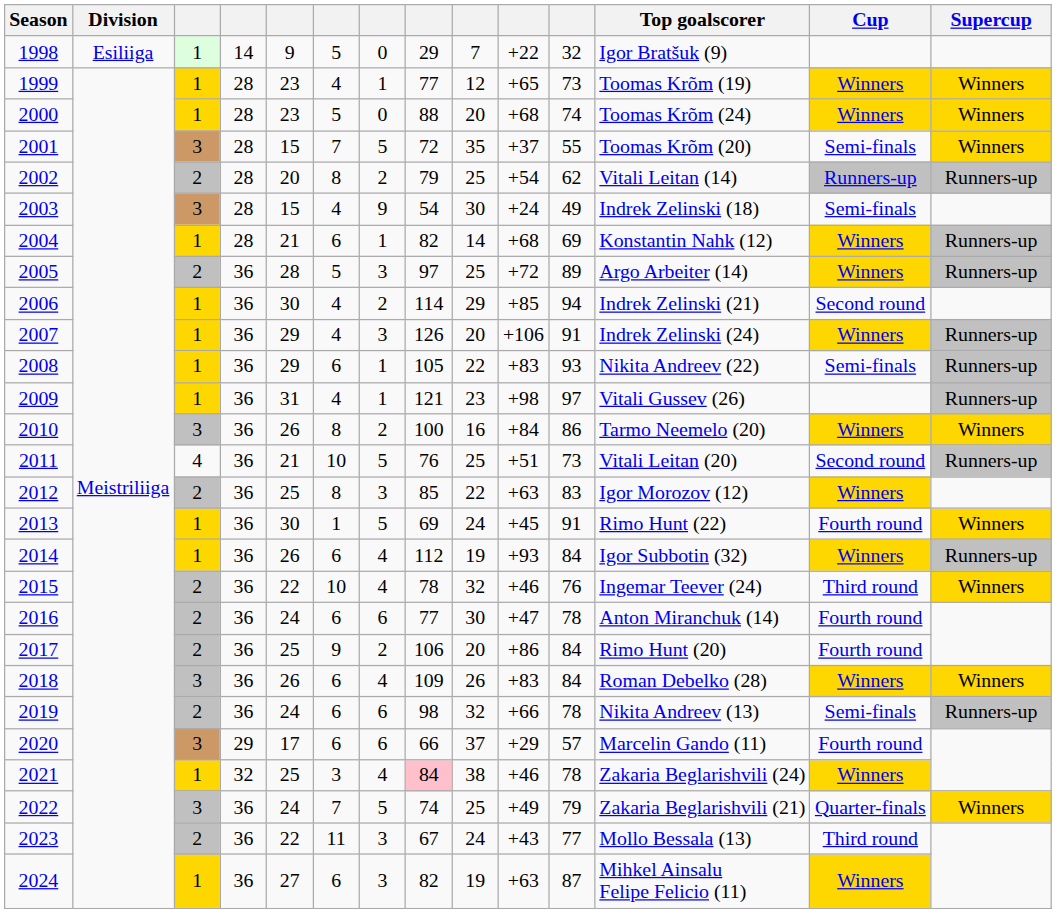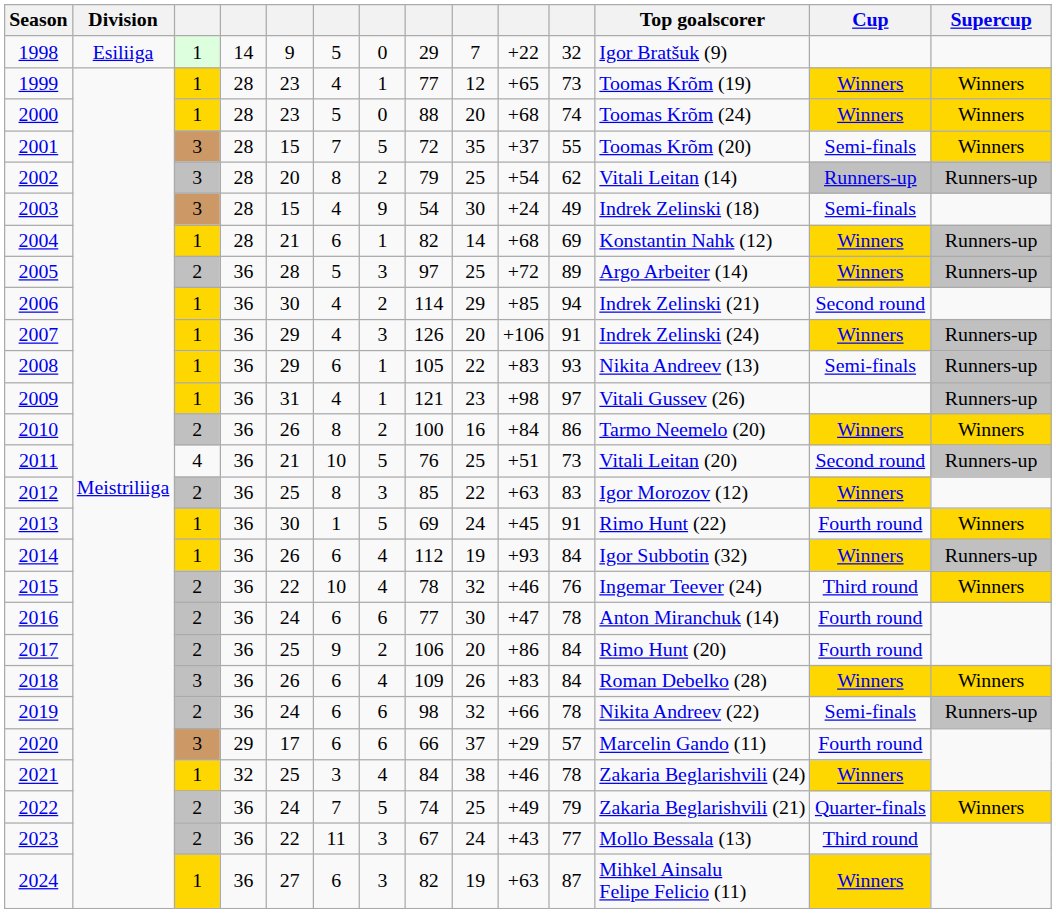 <table class="wikitable collapsible collapsed">
 <tr>
 <th>Season</th>
 <th>Division</th>
 <th width=30px></th>
 <th width=30px></th>
 <th width=30px></th>
 <th width=30px></th>
 <th width=30px></th>
 <th width=30px></th>
 <th width=30px></th>
 <th width=30px></th>
 <th width=30px></th>
 <th>Top goalscorer</th>
 <th width=90px><a href='#'>Cup</a></th>
 <th width=90px><a href='#'>Supercup</a></th>
 </tr>
 <tr align=center>
 <td><a href='#'>1998</a></td>
 <td><a href='#'>Esiliiga</a></td>
 <td style="background:#DDFFDD;">1</td>
 <td>14</td>
 <td>9</td>
 <td>5</td>
 <td>0</td>
 <td>29</td>
 <td>7</td>
 <td>+22</td>
 <td>32</td>
 <td align=left> <a href='#'>Igor Bratšuk</a> (9)</td>
 <td></td>
 <td></td>
 </tr>
 <tr align=center>
 <td><a href='#'>1999</a></td>
 <td rowspan=26><a href='#'>Meistriliiga</a></td>
 <td bgcolor=gold>1</td>
 <td>28</td>
 <td>23</td>
 <td>4</td>
 <td>1</td>
 <td>77</td>
 <td>12</td>
 <td>+65</td>
 <td>73</td>
 <td align=left> <a href='#'>Toomas Krõm</a> (19)</td>
 <td bgcolor=gold><a href='#'>Winners</a></td>
 <td bgcolor=gold>Winners</td>
 </tr>
 <tr align=center>
 <td><a href='#'>2000</a></td>
 <td bgcolor=gold>1</td>
 <td>28</td>
 <td>23</td>
 <td>5</td>
 <td>0</td>
 <td>88</td>
 <td>20</td>
 <td>+68</td>
 <td>74</td>
 <td align=left> <a href='#'>Toomas Krõm</a> (24)</td>
 <td bgcolor=gold><a href='#'>Winners</a></td>
 <td bgcolor=gold>Winners</td>
 </tr>
 <tr align=center>
 <td><a href='#'>2001</a></td>
 <td bgcolor=#CC9966>3</td>
 <td>28</td>
 <td>15</td>
 <td>7</td>
 <td>5</td>
 <td>72</td>
 <td>35</td>
 <td>+37</td>
 <td>55</td>
 <td align=left> <a href='#'>Toomas Krõm</a> (20)</td>
 <td><a href='#'>Semi-finals</a></td>
 <td bgcolor=gold>Winners</td>
 </tr>
 <tr align=center>
 <td><a href='#'>2002</a></td>
-<td bgcolor=silver>2</td>
+<td bgcolor=silver>3</td>
 <td>28</td>
 <td>20</td>
 <td>8</td>
 <td>2</td>
 <td>79</td>
 <td>25</td>
 <td>+54</td>
 <td>62</td>
 <td align=left> <a href='#'>Vitali Leitan</a> (14)</td>
 <td bgcolor=silver><a href='#'>Runners-up</a></td>
 <td bgcolor=silver>Runners-up</td>
 </tr>
 <tr align=center>
 <td><a href='#'>2003</a></td>
 <td bgcolor=#CC9966>3</td>
 <td>28</td>
 <td>15</td>
 <td>4</td>
 <td>9</td>
 <td>54</td>
 <td>30</td>
 <td>+24</td>
 <td>49</td>
 <td align=left> <a href='#'>Indrek Zelinski</a> (18)</td>
 <td><a href='#'>Semi-finals</a></td>
 <td></td>
 </tr>
 <tr align=center>
 <td><a href='#'>2004</a></td>
 <td bgcolor=gold>1</td>
 <td>28</td>
 <td>21</td>
 <td>6</td>
 <td>1</td>
 <td>82</td>
 <td>14</td>
 <td>+68</td>
 <td>69</td>
 <td align=left> <a href='#'>Konstantin Nahk</a> (12)</td>
 <td bgcolor=gold><a href='#'>Winners</a></td>
 <td bgcolor=silver>Runners-up</td>
 </tr>
 <tr align=center>
 <td><a href='#'>2005</a></td>
 <td bgcolor=silver>2</td>
 <td>36</td>
 <td>28</td>
 <td>5</td>
 <td>3</td>
 <td>97</td>
 <td>25</td>
 <td>+72</td>
 <td>89</td>
 <td align=left> <a href='#'>Argo Arbeiter</a> (14)</td>
 <td bgcolor=gold><a href='#'>Winners</a></td>
 <td bgcolor=silver>Runners-up</td>
 </tr>
 <tr align=center>
 <td><a href='#'>2006</a></td>
 <td bgcolor=gold>1</td>
 <td>36</td>
 <td>30</td>
 <td>4</td>
 <td>2</td>
 <td>114</td>
 <td>29</td>
 <td>+85</td>
 <td>94</td>
 <td align=left> <a href='#'>Indrek Zelinski</a> (21)</td>
 <td><a href='#'>Second round</a></td>
 <td></td>
 </tr>
 <tr align=center>
 <td><a href='#'>2007</a></td>
 <td bgcolor=gold>1</td>
 <td>36</td>
 <td>29</td>
 <td>4</td>
 <td>3</td>
 <td>126</td>
 <td>20</td>
 <td>+106</td>
 <td>91</td>
 <td align=left> <a href='#'>Indrek Zelinski</a> (24)</td>
 <td bgcolor=gold><a href='#'>Winners</a></td>
 <td bgcolor=silver>Runners-up</td>
 </tr>
 <tr align=center>
 <td><a href='#'>2008</a></td>
 <td bgcolor=gold>1</td>
 <td>36</td>
 <td>29</td>
 <td>6</td>
 <td>1</td>
 <td>105</td>
 <td>22</td>
 <td>+83</td>
 <td>93</td>
-<td align=left> <a href='#'>Nikita Andreev</a> (22)</td>
+<td align=left> <a href='#'>Nikita Andreev</a> (13)</td>
 <td><a href='#'>Semi-finals</a></td>
 <td bgcolor=silver>Runners-up</td>
 </tr>
 <tr align=center>
 <td><a href='#'>2009</a></td>
 <td bgcolor=gold>1</td>
 <td>36</td>
 <td>31</td>
 <td>4</td>
 <td>1</td>
 <td>121</td>
 <td>23</td>
 <td>+98</td>
 <td>97</td>
 <td align=left> <a href='#'>Vitali Gussev</a> (26)</td>
 <td></td>
 <td bgcolor=silver>Runners-up</td>
 </tr>
 <tr align=center>
 <td><a href='#'>2010</a></td>
-<td bgcolor=silver>3</td>
+<td bgcolor=silver>2</td>
 <td>36</td>
 <td>26</td>
 <td>8</td>
 <td>2</td>
 <td>100</td>
 <td>16</td>
 <td>+84</td>
 <td>86</td>
 <td align=left> <a href='#'>Tarmo Neemelo</a> (20)</td>
 <td bgcolor=gold><a href='#'>Winners</a></td>
 <td bgcolor=gold>Winners</td>
 </tr>
 <tr align=center>
 <td><a href='#'>2011</a></td>
 <td>4</td>
 <td>36</td>
 <td>21</td>
 <td>10</td>
 <td>5</td>
 <td>76</td>
 <td>25</td>
 <td>+51</td>
 <td>73</td>
 <td align=left> <a href='#'>Vitali Leitan</a> (20)</td>
 <td><a href='#'>Second round</a></td>
 <td bgcolor=silver>Runners-up</td>
 </tr>
 <tr align=center>
 <td><a href='#'>2012</a></td>
 <td bgcolor=silver>2</td>
 <td>36</td>
 <td>25</td>
 <td>8</td>
 <td>3</td>
 <td>85</td>
 <td>22</td>
 <td>+63</td>
 <td>83</td>
 <td align=left> <a href='#'>Igor Morozov</a> (12)</td>
 <td bgcolor=gold><a href='#'>Winners</a></td>
 <td></td>
 </tr>
 <tr align=center>
 <td><a href='#'>2013</a></td>
 <td bgcolor=gold>1</td>
 <td>36</td>
 <td>30</td>
 <td>1</td>
 <td>5</td>
 <td>69</td>
 <td>24</td>
 <td>+45</td>
 <td>91</td>
 <td align=left> <a href='#'>Rimo Hunt</a> (22)</td>
 <td><a href='#'>Fourth round</a></td>
 <td bgcolor=gold>Winners</td>
 </tr>
 <tr align=center>
 <td><a href='#'>2014</a></td>
 <td bgcolor=gold>1</td>
 <td>36</td>
 <td>26</td>
 <td>6</td>
 <td>4</td>
 <td>112</td>
 <td>19</td>
 <td>+93</td>
 <td>84</td>
 <td align=left> <a href='#'>Igor Subbotin</a> (32)</td>
 <td bgcolor=gold><a href='#'>Winners</a></td>
 <td bgcolor=silver>Runners-up</td>
 </tr>
 <tr align=center>
 <td><a href='#'>2015</a></td>
 <td bgcolor=silver>2</td>
 <td>36</td>
 <td>22</td>
 <td>10</td>
 <td>4</td>
 <td>78</td>
 <td>32</td>
 <td>+46</td>
 <td>76</td>
 <td align=left> <a href='#'>Ingemar Teever</a> (24)</td>
 <td><a href='#'>Third round</a></td>
 <td bgcolor=gold>Winners</td>
 </tr>
 <tr align=center>
 <td><a href='#'>2016</a></td>
 <td bgcolor=silver>2</td>
 <td>36</td>
 <td>24</td>
 <td>6</td>
 <td>6</td>
 <td>77</td>
 <td>30</td>
 <td>+47</td>
 <td>78</td>
 <td align=left> <a href='#'>Anton Miranchuk</a> (14)</td>
 <td><a href='#'>Fourth round</a></td>
 <td rowspan=2></td>
 </tr>
 <tr align=center>
 <td><a href='#'>2017</a></td>
 <td bgcolor=silver>2</td>
 <td>36</td>
 <td>25</td>
 <td>9</td>
 <td>2</td>
 <td>106</td>
 <td>20</td>
 <td>+86</td>
 <td>84</td>
 <td align=left> <a href='#'>Rimo Hunt</a> (20)</td>
 <td><a href='#'>Fourth round</a></td>
 </tr>
 <tr align=center>
 <td><a href='#'>2018</a></td>
 <td bgcolor=silver>3</td>
 <td>36</td>
 <td>26</td>
 <td>6</td>
 <td>4</td>
 <td>109</td>
 <td>26</td>
 <td>+83</td>
 <td>84</td>
 <td align=left> <a href='#'>Roman Debelko</a> (28)</td>
 <td bgcolor=gold><a href='#'>Winners</a></td>
 <td bgcolor=gold>Winners</td>
 </tr>
 <tr align=center>
 <td><a href='#'>2019</a></td>
 <td bgcolor=silver>2</td>
 <td>36</td>
 <td>24</td>
 <td>6</td>
 <td>6</td>
 <td>98</td>
 <td>32</td>
 <td>+66</td>
 <td>78</td>
-<td align=left> <a href='#'>Nikita Andreev</a> (13)</td>
+<td align=left> <a href='#'>Nikita Andreev</a> (22)</td>
 <td><a href='#'>Semi-finals</a></td>
 <td bgcolor=silver>Runners-up</td>
 </tr>
 <tr align=center>
 <td><a href='#'>2020</a></td>
 <td bgcolor=#CC9966>3</td>
 <td>29</td>
 <td>17</td>
 <td>6</td>
 <td>6</td>
 <td>66</td>
 <td>37</td>
 <td>+29</td>
 <td>57</td>
 <td align=left> <a href='#'>Marcelin Gando</a> (11)</td>
 <td><a href='#'>Fourth round</a></td>
 <td rowspan=2></td>
 </tr>
 <tr align=center>
 <td><a href='#'>2021</a></td>
 <td bgcolor=gold>1</td>
 <td>32</td>
 <td>25</td>
 <td>3</td>
 <td>4</td>
-<td style="background: pink;">84</td>
+<td>84</td>
 <td>38</td>
 <td>+46</td>
 <td>78</td>
 <td align=left> <a href='#'>Zakaria Beglarishvili</a> (24)</td>
 <td bgcolor=gold><a href='#'>Winners</a></td>
 </tr>
 <tr align=center>
 <td><a href='#'>2022</a></td>
-<td bgcolor=silver>3</td>
+<td bgcolor=silver>2</td>
 <td>36</td>
 <td>24</td>
 <td>7</td>
 <td>5</td>
 <td>74</td>
 <td>25</td>
 <td>+49</td>
 <td>79</td>
 <td align=left> <a href='#'>Zakaria Beglarishvili</a> (21)</td>
 <td><a href='#'>Quarter-finals</a></td>
 <td bgcolor=gold>Winners</td>
 </tr>
 <tr align=center>
 <td><a href='#'>2023</a></td>
 <td bgcolor=silver>2</td>
 <td>36</td>
 <td>22</td>
 <td>11</td>
 <td>3</td>
 <td>67</td>
 <td>24</td>
 <td>+43</td>
 <td>77</td>
 <td align="left"> <a href='#'>Mollo Bessala</a> (13)</td>
 <td><a href='#'>Third round</a></td>
 </tr>
 <tr align=center>
 <td><a href='#'>2024</a></td>
 <td bgcolor=gold>1</td>
 <td>36</td>
 <td>27</td>
 <td>6</td>
 <td>3</td>
 <td>82</td>
 <td>19</td>
 <td>+63</td>
 <td>87</td>
 <td align="left"> <a href='#'>Mihkel Ainsalu</a><br> <a href='#'>Felipe Felicio</a> (11)</td>
 <td bgcolor=gold><a href='#'>Winners</a></td>
 </tr>
 </table>
